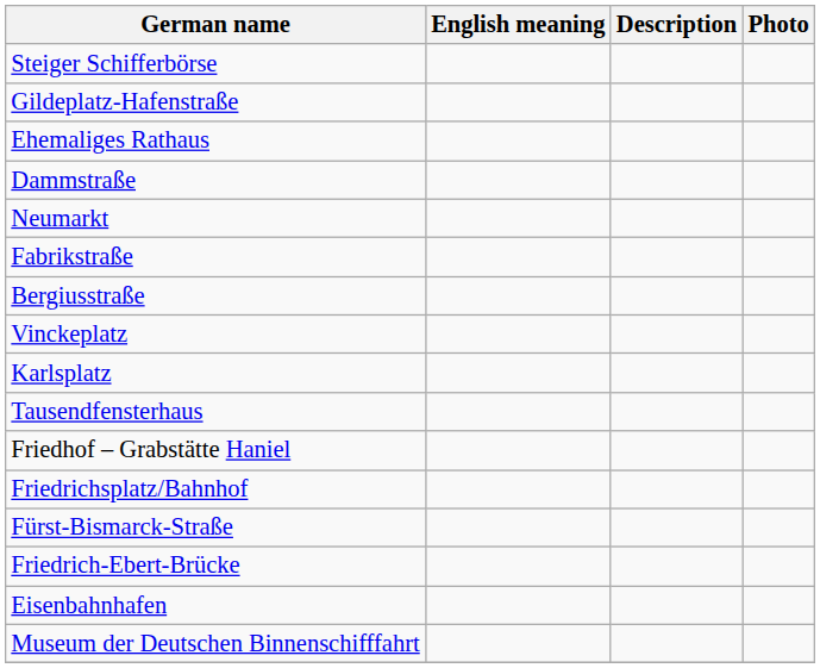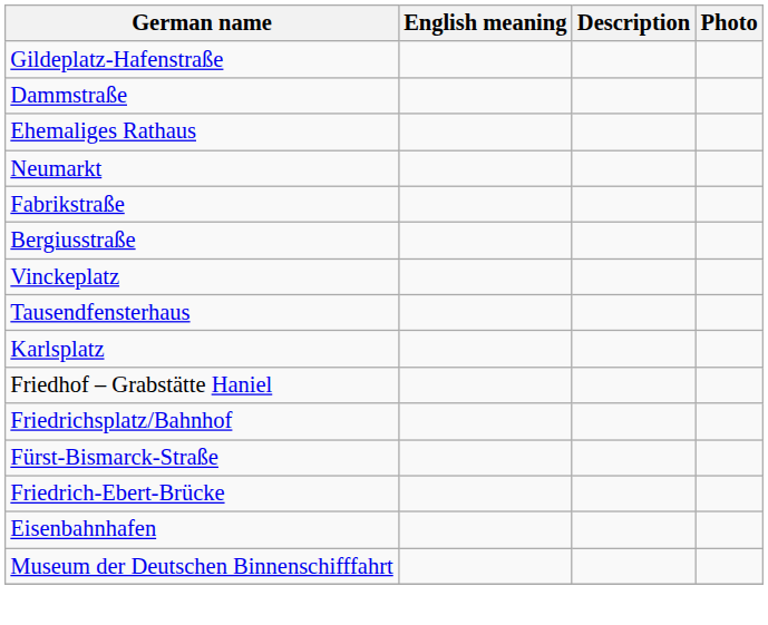 <table class="wikitable">
 <tr>
 <th>German name</th>
 <th>English meaning</th>
 <th>Description</th>
 <th>Photo</th>
 </tr>
 <tr>
-<td><a href='#'>Steiger Schifferbörse</a></td>
-<td></td>
-<td></td>
-<td></td>
-</tr>
-<tr>
 <td><a href='#'>Gildeplatz-Hafenstraße</a></td>
 <td></td>
 <td></td>
 <td></td>
 </tr>
 <tr>
-<td><a href='#'>Ehemaliges Rathaus</a></td>
+<td><a href='#'>Dammstraße</a></td>
 <td></td>
 <td></td>
 <td></td>
 </tr>
 <tr>
-<td><a href='#'>Dammstraße</a></td>
+<td><a href='#'>Ehemaliges Rathaus</a></td>
 <td></td>
 <td></td>
 <td></td>
 </tr>
 <tr>
 <td><a href='#'>Neumarkt</a></td>
 <td></td>
 <td></td>
 <td></td>
 </tr>
 <tr>
 <td><a href='#'>Fabrikstraße</a></td>
 <td></td>
 <td></td>
 <td></td>
 </tr>
 <tr>
 <td><a href='#'>Bergiusstraße</a></td>
 <td></td>
 <td></td>
 <td></td>
 </tr>
 <tr>
 <td><a href='#'>Vinckeplatz</a></td>
 <td></td>
 <td></td>
 <td></td>
 </tr>
 <tr>
-<td><a href='#'>Karlsplatz</a></td>
+<td><a href='#'>Tausendfensterhaus</a></td>
 <td></td>
 <td></td>
 <td></td>
 </tr>
 <tr>
-<td><a href='#'>Tausendfensterhaus</a></td>
+<td><a href='#'>Karlsplatz</a></td>
 <td></td>
 <td></td>
 <td></td>
 </tr>
 <tr>
 <td>Friedhof – Grabstätte <a href='#'>Haniel</a></td>
 <td></td>
 <td></td>
 <td></td>
 </tr>
 <tr>
 <td><a href='#'>Friedrichsplatz/Bahnhof</a></td>
 <td></td>
 <td></td>
 <td></td>
 </tr>
 <tr>
 <td><a href='#'>Fürst-Bismarck-Straße</a></td>
 <td></td>
 <td></td>
 <td></td>
 </tr>
 <tr>
 <td><a href='#'>Friedrich-Ebert-Brücke</a></td>
 <td></td>
 <td></td>
 <td></td>
 </tr>
 <tr>
 <td><a href='#'>Eisenbahnhafen</a></td>
 <td></td>
 <td></td>
 <td></td>
 </tr>
 <tr>
 <td><a href='#'>Museum der Deutschen Binnenschifffahrt</a></td>
 <td></td>
 <td></td>
 <td></td>
 </tr>
 <tr>
 </tr>
 </table>
